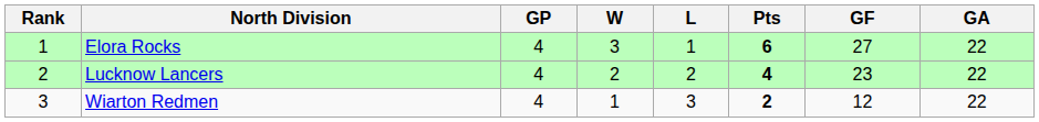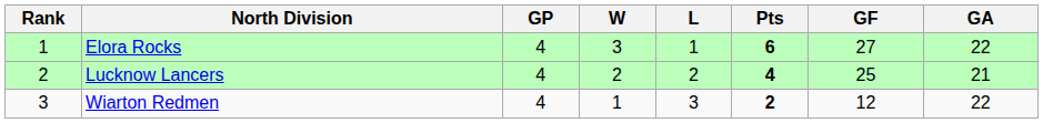 <table class="wikitable" style="text-align:center" width:50em">
 <tr>
 <th bgcolor="#DDDDFF" width="5%">Rank</th>
 <th bgcolor="#DDDDFF" width="27.5%">North Division</th>
 <th bgcolor="#DDDDFF" width="5%">GP</th>
 <th bgcolor="#DDDDFF" width="5%">W</th>
 <th bgcolor="#DDDDFF" width="5%">L</th>
 <th bgcolor="#DDDDFF" width="5%">Pts</th>
 <th bgcolor="#DDDDFF" width="7.5%">GF</th>
 <th bgcolor="#DDDDFF" width="7.5%">GA</th>
 </tr>
 <tr bgcolor="#bbffbb">
 <td>1</td>
 <td align=left><a href='#'>Elora Rocks</a></td>
 <td>4</td>
 <td>3</td>
 <td>1</td>
 <td><strong>6</strong></td>
 <td>27</td>
 <td>22</td>
 </tr>
 <tr bgcolor="#bbffbb">
 <td>2</td>
 <td align=left><a href='#'>Lucknow Lancers</a></td>
 <td>4</td>
 <td>2</td>
 <td>2</td>
 <td><strong>4</strong></td>
-<td>23</td>
-<td>22</td>
+<td>25</td>
+<td>21</td>
 </tr>
 <tr>
 <td>3</td>
 <td align=left><a href='#'>Wiarton Redmen</a></td>
 <td>4</td>
 <td>1</td>
 <td>3</td>
 <td><strong>2</strong></td>
 <td>12</td>
 <td>22</td>
 </tr>
 </table>
